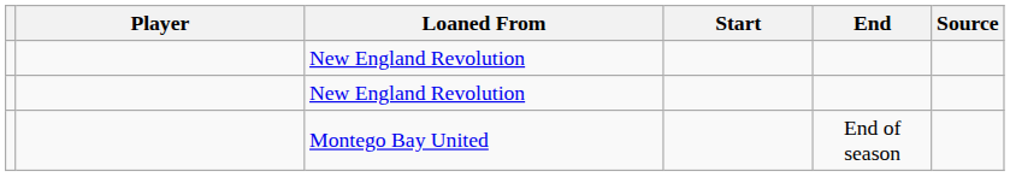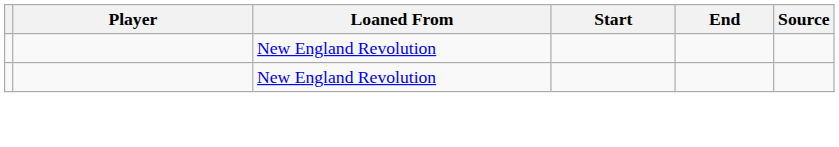 <table class="wikitable plainrowheaders sortable" style="font-size:95%">
 <tr>
 <th></th>
 <th scope="col" style="width:200px;">Player</th>
 <th scope="col" style="width:250px;">Loaned From</th>
 <th scope="col" style="width:100px;">Start</th>
 <th scope="col" style="width:78px;">End</th>
 <th>Source</th>
 </tr>
 <tr>
 <td align=center></td>
 <td></td>
 <td> <a href='#'>New England Revolution</a></td>
 <td align=center></td>
 <td align=center></td>
 <td align=center></td>
 </tr>
 <tr>
 <td align=center></td>
 <td></td>
 <td> <a href='#'>New England Revolution</a></td>
 <td align=center></td>
 <td align=center></td>
 <td align=center></td>
 </tr>
-<tr>
-<td align=center></td>
-<td></td>
-<td> <a href='#'>Montego Bay United</a></td>
-<td align=center></td>
-<td align=center>End of season</td>
-<td align=center></td>
-</tr>
 </table>
